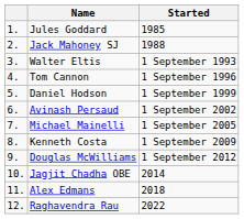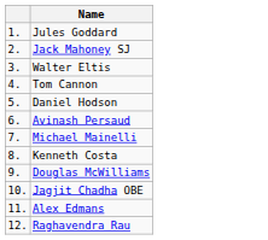 <table class= "wikitable">
 <tr>
 <th></th>
 <th>Name</th>
-<th>Started</th>
 </tr>
 <tr>
 <td>1.</td>
 <td>Jules Goddard</td>
-<td>1985</td>
 </tr>
 <tr>
 <td>2.</td>
 <td><a href='#'>Jack Mahoney</a> SJ</td>
-<td>1988</td>
 </tr>
 <tr>
 <td>3.</td>
 <td>Walter Eltis</td>
-<td>1 September 1993</td>
 </tr>
 <tr>
 <td>4.</td>
 <td>Tom Cannon</td>
-<td>1 September 1996</td>
 </tr>
 <tr>
 <td>5.</td>
 <td>Daniel Hodson</td>
-<td>1 September 1999</td>
 </tr>
 <tr>
 <td>6.</td>
 <td><a href='#'>Avinash Persaud</a></td>
-<td>1 September 2002</td>
 </tr>
 <tr>
 <td>7.</td>
 <td><a href='#'>Michael Mainelli</a></td>
-<td>1 September 2005</td>
 </tr>
 <tr>
 <td>8.</td>
 <td>Kenneth Costa</td>
-<td>1 September 2009</td>
 </tr>
 <tr>
 <td>9.</td>
 <td><a href='#'>Douglas McWilliams</a></td>
-<td>1 September 2012</td>
 </tr>
 <tr>
 <td>10.</td>
 <td><a href='#'>Jagjit Chadha</a> OBE</td>
-<td>2014</td>
 </tr>
 <tr>
 <td>11.</td>
 <td><a href='#'>Alex Edmans</a></td>
-<td>2018</td>
 </tr>
 <tr>
 <td>12.</td>
 <td><a href='#'>Raghavendra Rau</a></td>
-<td>2022</td>
 </tr>
 </table>
